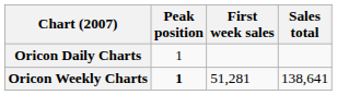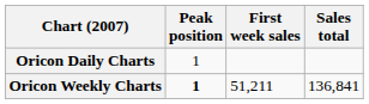 <table class="wikitable plainrowheaders">
 <tr>
 <th>Chart (2007)</th>
 <th>Peak<br>position</th>
 <th>First<br>week sales</th>
 <th>Sales<br>total</th>
 </tr>
 <tr>
 <th scope="row">Oricon Daily Charts</th>
 <td align="center">1</td>
 <td></td>
 <td></td>
 </tr>
 <tr>
 <th scope="row">Oricon Weekly Charts</th>
 <td align="center"><strong>1</strong></td>
-<td>51,281</td>
-<td>138,641</td>
+<td>51,211</td>
+<td>136,841</td>
 </tr>
 </table>
